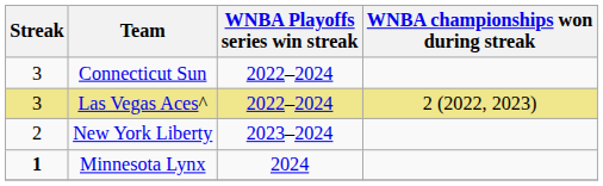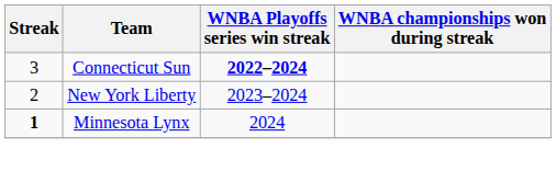 <table class="wikitable sortable" style="text-align:center">
 <tr>
 <th>Streak</th>
 <th>Team</th>
 <th><a href='#'>WNBA Playoffs</a><br>series win streak</th>
 <th><a href='#'>WNBA championships</a> won<br>during streak</th>
 </tr>
 <tr>
 <td>3</td>
 <td><a href='#'>Connecticut Sun</a></td>
-<td><a href='#'>2022</a>–<a href='#'>2024</a></td>
+<td><strong><a href='#'>2022</a>–<a href='#'>2024</a></strong></td>
 <td></td>
-</tr>
-<tr bgcolor="#F0E68C">
-<td>3</td>
-<td><a href='#'>Las Vegas Aces</a>^</td>
-<td><a href='#'>2022</a>–<a href='#'>2024</a></td>
-<td>2 (2022, 2023)</td>
 </tr>
 <tr>
 <td>2</td>
 <td><a href='#'>New York Liberty</a></td>
 <td><a href='#'>2023</a>–<a href='#'>2024</a></td>
 <td></td>
 </tr>
 <tr>
 <td><strong>1</strong></td>
 <td><a href='#'>Minnesota Lynx</a></td>
 <td><a href='#'>2024</a></td>
 <td></td>
 </tr>
 <tr>
 </tr>
 </table>
